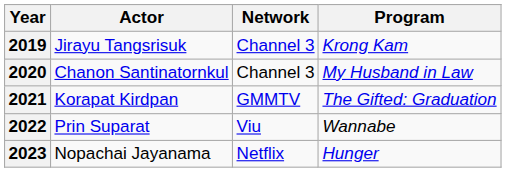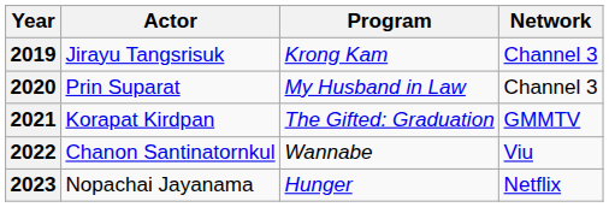 <table class="wikitable plainrowheaders">
 <tr>
 <th>Year</th>
 <th>Actor</th>
+<th>Program</th>
 <th>Network</th>
-<th>Program</th>
 </tr>
 <tr>
 <th scope="row">2019</th>
 <td><a href='#'>Jirayu Tangsrisuk</a></td>
+<td><em><a href='#'>Krong Kam</a></em></td>
 <td><a href='#'>Channel 3</a></td>
-<td><em><a href='#'>Krong Kam</a></em></td>
 </tr>
 <tr>
 <th scope="row">2020</th>
-<td><a href='#'>Chanon Santinatornkul</a></td>
+<td><a href='#'>Prin Suparat</a></td>
+<td><em><a href='#'>My Husband in Law</a></em></td>
 <td>Channel 3</td>
-<td><em><a href='#'>My Husband in Law</a></em></td>
 </tr>
 <tr>
 <th scope="row">2021</th>
 <td><a href='#'>Korapat Kirdpan</a></td>
+<td><em><a href='#'>The Gifted: Graduation</a></em></td>
 <td><a href='#'>GMMTV</a></td>
-<td><em><a href='#'>The Gifted: Graduation</a></em></td>
 </tr>
 <tr>
 <th scope="row">2022</th>
-<td><a href='#'>Prin Suparat</a></td>
+<td><a href='#'>Chanon Santinatornkul</a></td>
+<td><em>Wannabe</em></td>
 <td><a href='#'>Viu</a></td>
-<td><em>Wannabe</em></td>
 </tr>
 <tr>
 <th scope="row">2023</th>
 <td>Nopachai Jayanama</td>
+<td><em><a href='#'>Hunger</a></em></td>
 <td><a href='#'>Netflix</a></td>
-<td><em><a href='#'>Hunger</a></em></td>
 </tr>
 </table>
